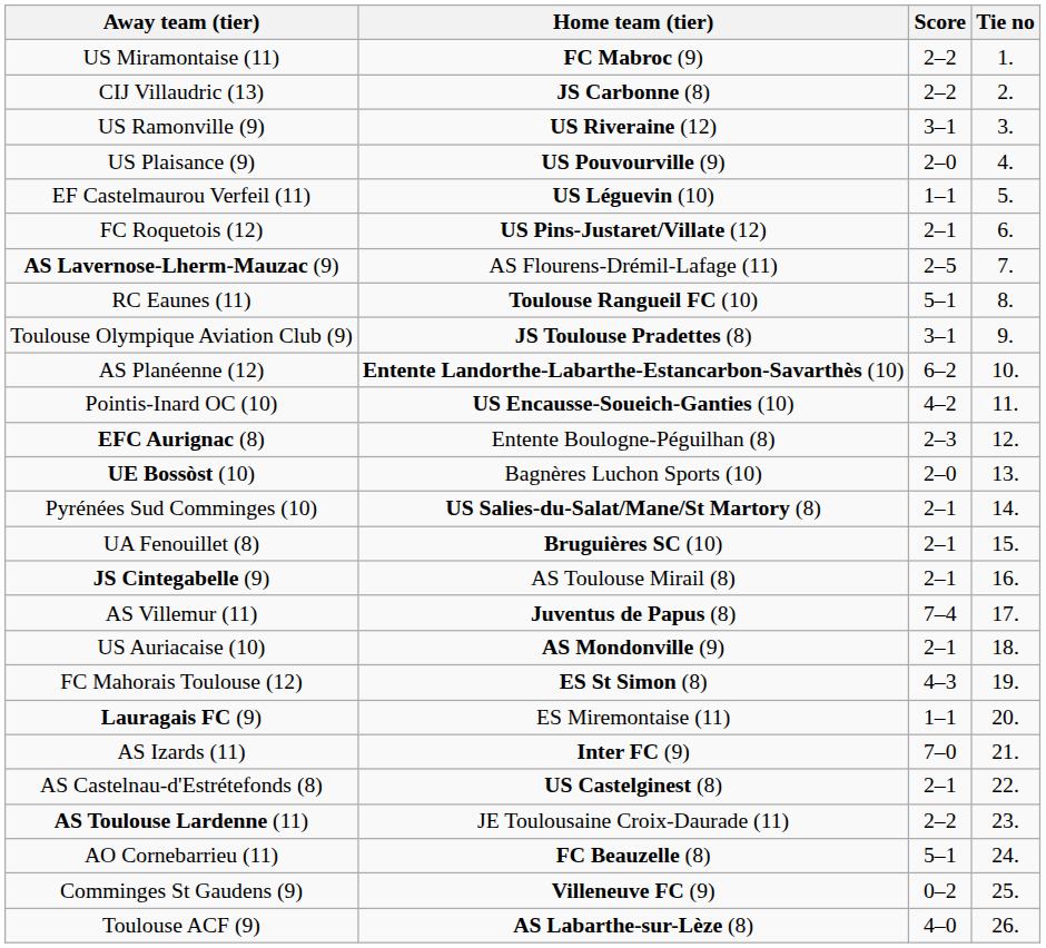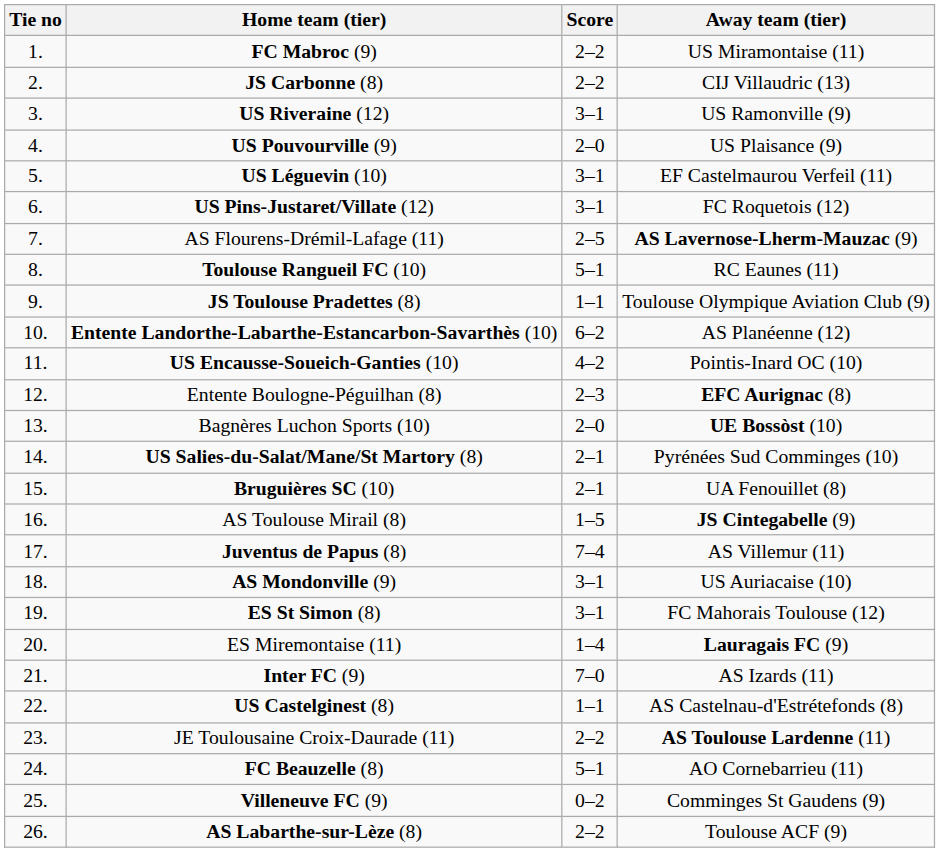 <table class="wikitable" style="text-align: center">
 <tr>
-<th>Away team (tier)</th>
+<th>Tie no</th>
 <th>Home team (tier)</th>
 <th>Score</th>
-<th>Tie no</th>
+<th>Away team (tier)</th>
 </tr>
 <tr>
-<td>US Miramontaise (11)</td>
+<td>1.</td>
 <td><strong>FC Mabroc</strong> (9)</td>
 <td>2–2 </td>
-<td>1.</td>
+<td>US Miramontaise (11)</td>
 </tr>
 <tr>
-<td>CIJ Villaudric (13)</td>
+<td>2.</td>
 <td><strong>JS Carbonne</strong> (8)</td>
 <td>2–2 </td>
-<td>2.</td>
+<td>CIJ Villaudric (13)</td>
 </tr>
 <tr>
-<td>US Ramonville (9)</td>
+<td>3.</td>
 <td><strong>US Riveraine</strong> (12)</td>
 <td>3–1</td>
-<td>3.</td>
+<td>US Ramonville (9)</td>
 </tr>
 <tr>
-<td>US Plaisance (9)</td>
+<td>4.</td>
 <td><strong>US Pouvourville</strong> (9)</td>
 <td>2–0</td>
-<td>4.</td>
+<td>US Plaisance (9)</td>
 </tr>
 <tr>
+<td>5.</td>
+<td><strong>US Léguevin</strong> (10)</td>
+<td>3–1</td>
 <td>EF Castelmaurou Verfeil (11)</td>
-<td><strong>US Léguevin</strong> (10)</td>
-<td>1–1 </td>
-<td>5.</td>
 </tr>
 <tr>
+<td>6.</td>
+<td><strong>US Pins-Justaret/Villate</strong> (12)</td>
+<td>3–1</td>
 <td>FC Roquetois (12)</td>
-<td><strong>US Pins-Justaret/Villate</strong> (12)</td>
-<td>2–1</td>
-<td>6.</td>
 </tr>
 <tr>
-<td><strong>AS Lavernose-Lherm-Mauzac</strong> (9)</td>
+<td>7.</td>
 <td>AS Flourens-Drémil-Lafage (11)</td>
 <td>2–5</td>
-<td>7.</td>
+<td><strong>AS Lavernose-Lherm-Mauzac</strong> (9)</td>
 </tr>
 <tr>
-<td>RC Eaunes (11)</td>
+<td>8.</td>
 <td><strong>Toulouse Rangueil FC</strong> (10)</td>
 <td>5–1</td>
-<td>8.</td>
+<td>RC Eaunes (11)</td>
 </tr>
 <tr>
+<td>9.</td>
+<td><strong>JS Toulouse Pradettes</strong> (8)</td>
+<td>1–1 </td>
 <td>Toulouse Olympique Aviation Club (9)</td>
-<td><strong>JS Toulouse Pradettes</strong> (8)</td>
-<td>3–1</td>
-<td>9.</td>
 </tr>
 <tr>
-<td>AS Planéenne (12)</td>
+<td>10.</td>
 <td><strong>Entente Landorthe-Labarthe-Estancarbon-Savarthès</strong> (10)</td>
 <td>6–2</td>
-<td>10.</td>
+<td>AS Planéenne (12)</td>
 </tr>
 <tr>
-<td>Pointis-Inard OC (10)</td>
+<td>11.</td>
 <td><strong>US Encausse-Soueich-Ganties</strong> (10)</td>
 <td>4–2</td>
-<td>11.</td>
+<td>Pointis-Inard OC (10)</td>
 </tr>
 <tr>
-<td><strong>EFC Aurignac</strong> (8)</td>
+<td>12.</td>
 <td>Entente Boulogne-Péguilhan (8)</td>
 <td>2–3</td>
-<td>12.</td>
+<td><strong>EFC Aurignac</strong> (8)</td>
 </tr>
 <tr>
-<td><strong>UE Bossòst</strong> (10)</td>
+<td>13.</td>
 <td>Bagnères Luchon Sports (10)</td>
 <td>2–0</td>
-<td>13.</td>
+<td><strong>UE Bossòst</strong> (10)</td>
 </tr>
 <tr>
-<td>Pyrénées Sud Comminges (10)</td>
+<td>14.</td>
 <td><strong>US Salies-du-Salat/Mane/St Martory</strong> (8)</td>
 <td>2–1</td>
-<td>14.</td>
+<td>Pyrénées Sud Comminges (10)</td>
 </tr>
 <tr>
-<td>UA Fenouillet (8)</td>
+<td>15.</td>
 <td><strong>Bruguières SC</strong> (10)</td>
 <td>2–1</td>
-<td>15.</td>
+<td>UA Fenouillet (8)</td>
 </tr>
 <tr>
+<td>16.</td>
+<td>AS Toulouse Mirail (8)</td>
+<td>1–5</td>
 <td><strong>JS Cintegabelle</strong> (9)</td>
-<td>AS Toulouse Mirail (8)</td>
-<td>2–1</td>
-<td>16.</td>
 </tr>
 <tr>
-<td>AS Villemur (11)</td>
+<td>17.</td>
 <td><strong>Juventus de Papus</strong> (8)</td>
 <td>7–4</td>
-<td>17.</td>
+<td>AS Villemur (11)</td>
 </tr>
 <tr>
+<td>18.</td>
+<td><strong>AS Mondonville</strong> (9)</td>
+<td>3–1</td>
 <td>US Auriacaise (10)</td>
-<td><strong>AS Mondonville</strong> (9)</td>
-<td>2–1</td>
-<td>18.</td>
 </tr>
 <tr>
+<td>19.</td>
+<td><strong>ES St Simon</strong> (8)</td>
+<td>3–1</td>
 <td>FC Mahorais Toulouse (12)</td>
-<td><strong>ES St Simon</strong> (8)</td>
-<td>4–3 </td>
-<td>19.</td>
 </tr>
 <tr>
+<td>20.</td>
+<td>ES Miremontaise (11)</td>
+<td>1–4</td>
 <td><strong>Lauragais FC</strong> (9)</td>
-<td>ES Miremontaise (11)</td>
-<td>1–1 </td>
-<td>20.</td>
 </tr>
 <tr>
-<td>AS Izards (11)</td>
+<td>21.</td>
 <td><strong>Inter FC</strong> (9)</td>
 <td>7–0</td>
-<td>21.</td>
+<td>AS Izards (11)</td>
 </tr>
 <tr>
+<td>22.</td>
+<td><strong>US Castelginest</strong> (8)</td>
+<td>1–1 </td>
 <td>AS Castelnau-d'Estrétefonds (8)</td>
-<td><strong>US Castelginest</strong> (8)</td>
-<td>2–1</td>
-<td>22.</td>
 </tr>
 <tr>
-<td><strong>AS Toulouse Lardenne</strong> (11)</td>
+<td>23.</td>
 <td>JE Toulousaine Croix-Daurade (11)</td>
 <td>2–2 </td>
-<td>23.</td>
+<td><strong>AS Toulouse Lardenne</strong> (11)</td>
 </tr>
 <tr>
-<td>AO Cornebarrieu (11)</td>
+<td>24.</td>
 <td><strong>FC Beauzelle</strong> (8)</td>
 <td>5–1</td>
-<td>24.</td>
+<td>AO Cornebarrieu (11)</td>
 </tr>
 <tr>
-<td>Comminges St Gaudens (9)</td>
+<td>25.</td>
 <td><strong>Villeneuve FC</strong> (9)</td>
 <td>0–2</td>
-<td>25.</td>
+<td>Comminges St Gaudens (9)</td>
 </tr>
 <tr>
+<td>26.</td>
+<td><strong>AS Labarthe-sur-Lèze</strong> (8)</td>
+<td>2–2 </td>
 <td>Toulouse ACF (9)</td>
-<td><strong>AS Labarthe-sur-Lèze</strong> (8)</td>
-<td>4–0</td>
-<td>26.</td>
 </tr>
 </table>
